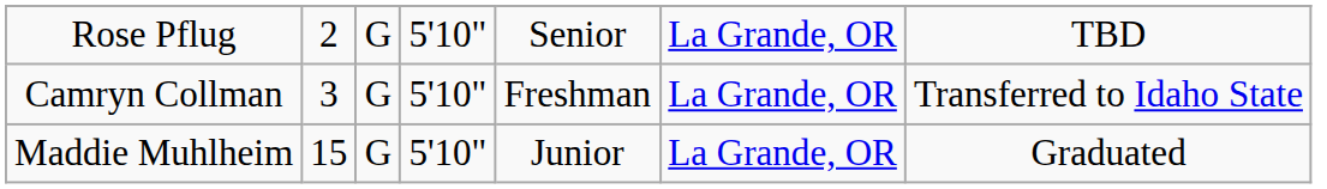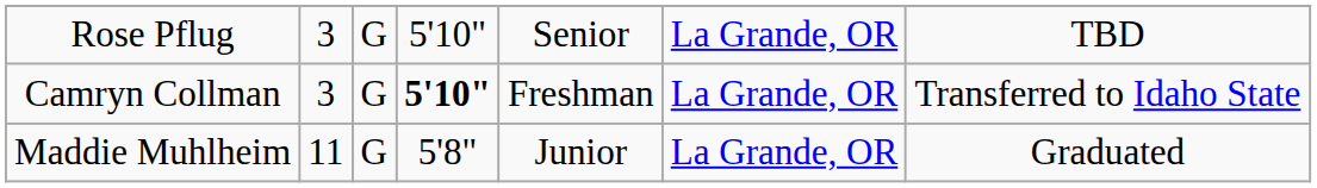 <table class="wikitable sortable" style="text-align: center">
 <tr align=center>
 </tr>
 <tr>
 <td>Rose Pflug</td>
-<td>2</td>
+<td>3</td>
 <td>G</td>
 <td>5'10"</td>
 <td>Senior</td>
 <td><a href='#'>La Grande, OR</a></td>
 <td>TBD</td>
 </tr>
 <tr>
 <td>Camryn Collman</td>
 <td>3</td>
 <td>G</td>
-<td>5'10"</td>
+<td><strong>5'10"</strong></td>
 <td>Freshman</td>
 <td><a href='#'>La Grande, OR</a></td>
 <td>Transferred to <a href='#'>Idaho State</a></td>
 </tr>
 <tr>
 <td>Maddie Muhlheim</td>
-<td>15</td>
+<td>11</td>
 <td>G</td>
-<td>5'10"</td>
+<td>5'8"</td>
 <td> Junior</td>
 <td><a href='#'>La Grande, OR</a></td>
 <td>Graduated</td>
 </tr>
 </table>
